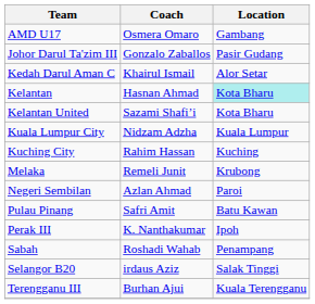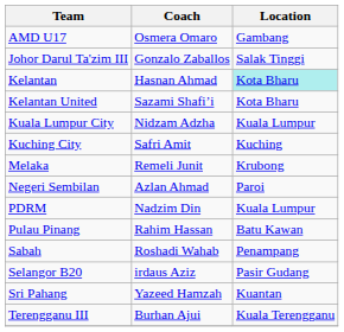 <table class="wikitable sortable">
 <tr>
 <th>Team</th>
 <th>Coach</th>
 <th>Location</th>
 </tr>
 <tr>
 <td> <a href='#'>AMD U17</a></td>
 <td> <a href='#'>Osmera Omaro</a></td>
 <td><a href='#'>Gambang</a></td>
 </tr>
 <tr>
 <td> <a href='#'>Johor Darul Ta'zim III</a></td>
 <td> <a href='#'>Gonzalo Zaballos</a></td>
-<td><a href='#'>Pasir Gudang</a></td>
-</tr>
-<tr>
-<td> <a href='#'>Kedah Darul Aman C</a></td>
-<td> <a href='#'>Khairul Ismail</a></td>
-<td><a href='#'>Alor Setar</a></td>
+<td><a href='#'>Salak Tinggi</a></td>
 </tr>
 <tr>
 <td> <a href='#'>Kelantan</a></td>
 <td> <a href='#'>Hasnan Ahmad</a></td>
 <td style="background: paleturquoise;"><a href='#'>Kota Bharu</a></td>
 </tr>
 <tr>
 <td> <a href='#'>Kelantan United</a></td>
 <td> <a href='#'>Sazami Shafi’i</a></td>
 <td><a href='#'>Kota Bharu</a></td>
 </tr>
 <tr>
 <td> <a href='#'>Kuala Lumpur City</a></td>
 <td> <a href='#'>Nidzam Adzha</a></td>
 <td><a href='#'>Kuala Lumpur</a></td>
 </tr>
 <tr>
 <td> <a href='#'>Kuching City</a></td>
-<td> <a href='#'>Rahim Hassan</a></td>
+<td> <a href='#'>Safri Amit</a></td>
 <td><a href='#'>Kuching</a></td>
 </tr>
 <tr>
 <td> <a href='#'>Melaka</a></td>
 <td> <a href='#'>Remeli Junit</a></td>
 <td><a href='#'>Krubong</a></td>
 </tr>
 <tr>
 <td> <a href='#'>Negeri Sembilan</a></td>
 <td> <a href='#'>Azlan Ahmad</a></td>
 <td><a href='#'>Paroi</a></td>
 </tr>
 <tr>
-<td> <a href='#'>Pulau Pinang</a></td>
-<td> <a href='#'>Safri Amit</a></td>
-<td><a href='#'>Batu Kawan</a></td>
+<td><a href='#'>PDRM</a></td>
+<td> <a href='#'>Nadzim Din</a></td>
+<td><a href='#'>Kuala Lumpur</a></td>
 </tr>
 <tr>
-<td> <a href='#'>Perak III</a></td>
-<td> <a href='#'>K. Nanthakumar</a></td>
-<td><a href='#'>Ipoh</a></td>
+<td> <a href='#'>Pulau Pinang</a></td>
+<td> <a href='#'>Rahim Hassan</a></td>
+<td><a href='#'>Batu Kawan</a></td>
 </tr>
 <tr>
 <td> <a href='#'>Sabah</a></td>
 <td> <a href='#'>Roshadi Wahab</a></td>
 <td><a href='#'>Penampang</a></td>
 </tr>
 <tr>
 <td> <a href='#'>Selangor B20</a></td>
 <td> <a href='#'>irdaus Aziz</a></td>
-<td><a href='#'>Salak Tinggi</a></td>
+<td><a href='#'>Pasir Gudang</a></td>
+</tr>
+<tr>
+<td> <a href='#'>Sri Pahang</a></td>
+<td> <a href='#'>Yazeed Hamzah</a></td>
+<td><a href='#'>Kuantan</a></td>
 </tr>
 <tr>
 <td> <a href='#'>Terengganu III</a></td>
 <td> <a href='#'>Burhan Ajui</a></td>
 <td><a href='#'>Kuala Terengganu</a></td>
 </tr>
 <tr>
 </tr>
 </table>
